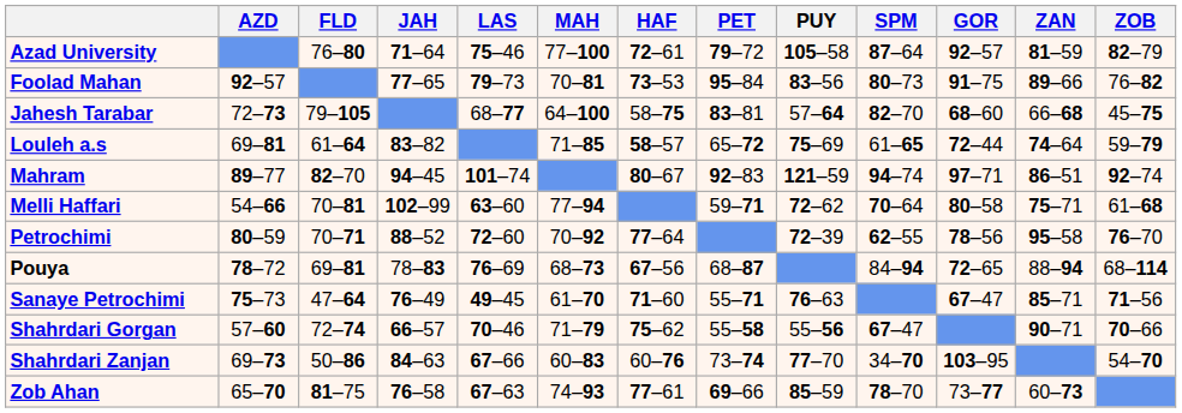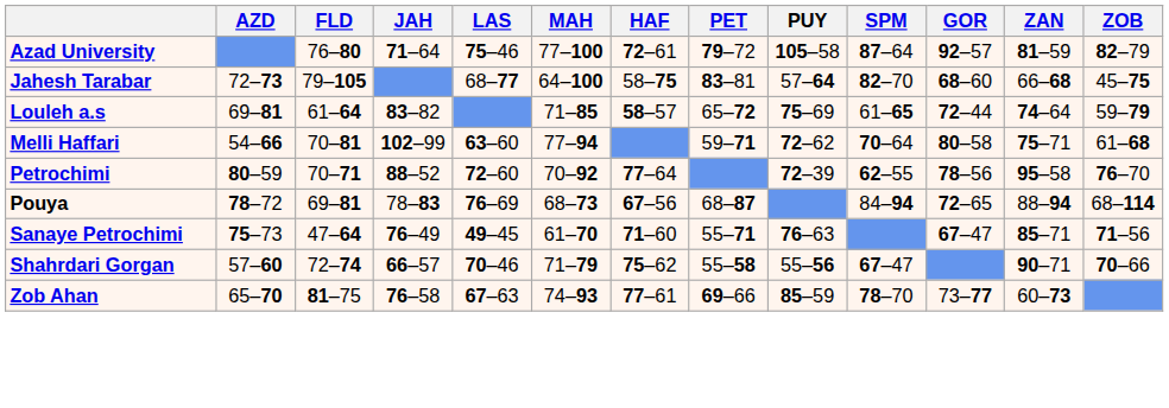 <table cellspacing="0" cellpadding="3" style="background-color: #fff5ee; font-size: 90%; text-align: center" class="wikitable">
 <tr>
 <th width=150></th>
 <th width=52><a href='#'>AZD</a></th>
 <th width=52><a href='#'>FLD</a></th>
 <th width=52><a href='#'>JAH</a></th>
 <th width=52><a href='#'>LAS</a></th>
 <th width=52><a href='#'>MAH</a></th>
 <th width=52><a href='#'>HAF</a></th>
 <th width=52><a href='#'>PET</a></th>
 <th width=52>PUY</th>
 <th width=52><a href='#'>SPM</a></th>
 <th width=52><a href='#'>GOR</a></th>
 <th width=52><a href='#'>ZAN</a></th>
 <th width=52><a href='#'>ZOB</a></th>
 </tr>
 <tr>
 <td align=left><strong><a href='#'>Azad University</a></strong></td>
 <td bgcolor="#6495ed"></td>
 <td>76–<strong>80</strong></td>
 <td><strong>71</strong>–64</td>
 <td><strong>75</strong>–46</td>
 <td>77–<strong>100</strong></td>
 <td><strong>72</strong>–61</td>
 <td><strong>79</strong>–72</td>
 <td><strong>105</strong>–58</td>
 <td><strong>87</strong>–64</td>
 <td><strong>92</strong>–57</td>
 <td><strong>81</strong>–59</td>
 <td><strong>82</strong>–79</td>
 </tr>
 <tr>
-<td align=left><strong><a href='#'>Foolad Mahan</a></strong></td>
-<td><strong>92</strong>–57</td>
-<td bgcolor="#6495ed"></td>
-<td><strong>77</strong>–65</td>
-<td><strong>79</strong>–73</td>
-<td>70–<strong>81</strong></td>
-<td><strong>73</strong>–53</td>
-<td><strong>95</strong>–84</td>
-<td><strong>83</strong>–56</td>
-<td><strong>80</strong>–73</td>
-<td><strong>91</strong>–75</td>
-<td><strong>89</strong>–66</td>
-<td>76–<strong>82</strong></td>
-</tr>
-<tr>
 <td align=left><strong><a href='#'>Jahesh Tarabar</a></strong></td>
 <td>72–<strong>73</strong></td>
 <td>79–<strong>105</strong></td>
 <td bgcolor="#6495ed"></td>
 <td>68–<strong>77</strong></td>
 <td>64–<strong>100</strong></td>
 <td>58–<strong>75</strong></td>
 <td><strong>83</strong>–81</td>
 <td>57–<strong>64</strong></td>
 <td><strong>82</strong>–70</td>
 <td><strong>68</strong>–60</td>
 <td>66–<strong>68</strong></td>
 <td>45–<strong>75</strong></td>
 </tr>
 <tr>
 <td align=left><strong><a href='#'>Louleh a.s</a></strong></td>
 <td>69–<strong>81</strong></td>
 <td>61–<strong>64</strong></td>
 <td><strong>83</strong>–82</td>
 <td bgcolor="#6495ed"></td>
 <td>71–<strong>85</strong></td>
 <td><strong>58</strong>–57</td>
 <td>65–<strong>72</strong></td>
 <td><strong>75</strong>–69</td>
 <td>61–<strong>65</strong></td>
 <td><strong>72</strong>–44</td>
 <td><strong>74</strong>–64</td>
 <td>59–<strong>79</strong></td>
-</tr>
-<tr>
-<td align=left><strong><a href='#'>Mahram</a></strong></td>
-<td><strong>89</strong>–77</td>
-<td><strong>82</strong>–70</td>
-<td><strong>94</strong>–45</td>
-<td><strong>101</strong>–74</td>
-<td bgcolor="#6495ed"></td>
-<td><strong>80</strong>–67</td>
-<td><strong>92</strong>–83</td>
-<td><strong>121</strong>–59</td>
-<td><strong>94</strong>–74</td>
-<td><strong>97</strong>–71</td>
-<td><strong>86</strong>–51</td>
-<td><strong>92</strong>–74</td>
 </tr>
 <tr>
 <td align=left><strong><a href='#'>Melli Haffari</a></strong></td>
 <td>54–<strong>66</strong></td>
 <td>70–<strong>81</strong></td>
 <td><strong>102</strong>–99</td>
 <td><strong>63</strong>–60</td>
 <td>77–<strong>94</strong></td>
 <td bgcolor="#6495ed"></td>
 <td>59–<strong>71</strong></td>
 <td><strong>72</strong>–62</td>
 <td><strong>70</strong>–64</td>
 <td><strong>80</strong>–58</td>
 <td><strong>75</strong>–71</td>
 <td>61–<strong>68</strong></td>
 </tr>
 <tr>
 <td align=left><strong><a href='#'>Petrochimi</a></strong></td>
 <td><strong>80</strong>–59</td>
 <td>70–<strong>71</strong></td>
 <td><strong>88</strong>–52</td>
 <td><strong>72</strong>–60</td>
 <td>70–<strong>92</strong></td>
 <td><strong>77</strong>–64</td>
 <td bgcolor="#6495ed"></td>
 <td><strong>72</strong>–39</td>
 <td><strong>62</strong>–55</td>
 <td><strong>78</strong>–56</td>
 <td><strong>95</strong>–58</td>
 <td><strong>76</strong>–70</td>
 </tr>
 <tr>
 <td align=left><strong>Pouya</strong></td>
 <td><strong>78</strong>–72</td>
 <td>69–<strong>81</strong></td>
 <td>78–<strong>83</strong></td>
 <td><strong>76</strong>–69</td>
 <td>68–<strong>73</strong></td>
 <td><strong>67</strong>–56</td>
 <td>68–<strong>87</strong></td>
 <td bgcolor="#6495ed"></td>
 <td>84–<strong>94</strong></td>
 <td><strong>72</strong>–65</td>
 <td>88–<strong>94</strong></td>
 <td>68–<strong>114</strong></td>
 </tr>
 <tr>
 <td align=left><strong><a href='#'>Sanaye Petrochimi</a></strong></td>
 <td><strong>75</strong>–73</td>
 <td>47–<strong>64</strong></td>
 <td><strong>76</strong>–49</td>
 <td><strong>49</strong>–45</td>
 <td>61–<strong>70</strong></td>
 <td><strong>71</strong>–60</td>
 <td>55–<strong>71</strong></td>
 <td><strong>76</strong>–63</td>
 <td bgcolor="#6495ed"></td>
 <td><strong>67</strong>–47</td>
 <td><strong>85</strong>–71</td>
 <td><strong>71</strong>–56</td>
 </tr>
 <tr>
 <td align=left><strong><a href='#'>Shahrdari Gorgan</a></strong></td>
 <td>57–<strong>60</strong></td>
 <td>72–<strong>74</strong></td>
 <td><strong>66</strong>–57</td>
 <td><strong>70</strong>–46</td>
 <td>71–<strong>79</strong></td>
 <td><strong>75</strong>–62</td>
 <td>55–<strong>58</strong></td>
 <td>55–<strong>56</strong></td>
 <td><strong>67</strong>–47</td>
 <td bgcolor="#6495ed"></td>
 <td><strong>90</strong>–71</td>
 <td><strong>70</strong>–66</td>
 </tr>
 <tr>
-<td align=left><strong><a href='#'>Shahrdari Zanjan</a></strong></td>
-<td>69–<strong>73</strong></td>
-<td>50–<strong>86</strong></td>
-<td><strong>84</strong>–63</td>
-<td><strong>67</strong>–66</td>
-<td>60–<strong>83</strong></td>
-<td>60–<strong>76</strong></td>
-<td>73–<strong>74</strong></td>
-<td><strong>77</strong>–70</td>
-<td>34–<strong>70</strong></td>
-<td><strong>103</strong>–95</td>
-<td bgcolor="#6495ed"></td>
-<td>54–<strong>70</strong></td>
-</tr>
-<tr>
 <td align=left><strong><a href='#'>Zob Ahan</a></strong></td>
 <td>65–<strong>70</strong></td>
 <td><strong>81</strong>–75</td>
 <td><strong>76</strong>–58</td>
 <td><strong>67</strong>–63</td>
 <td>74–<strong>93</strong></td>
 <td><strong>77</strong>–61</td>
 <td><strong>69</strong>–66</td>
 <td><strong>85</strong>–59</td>
 <td><strong>78</strong>–70</td>
 <td>73–<strong>77</strong></td>
 <td>60–<strong>73</strong></td>
 <td bgcolor="#6495ed"></td>
 </tr>
 </table>
